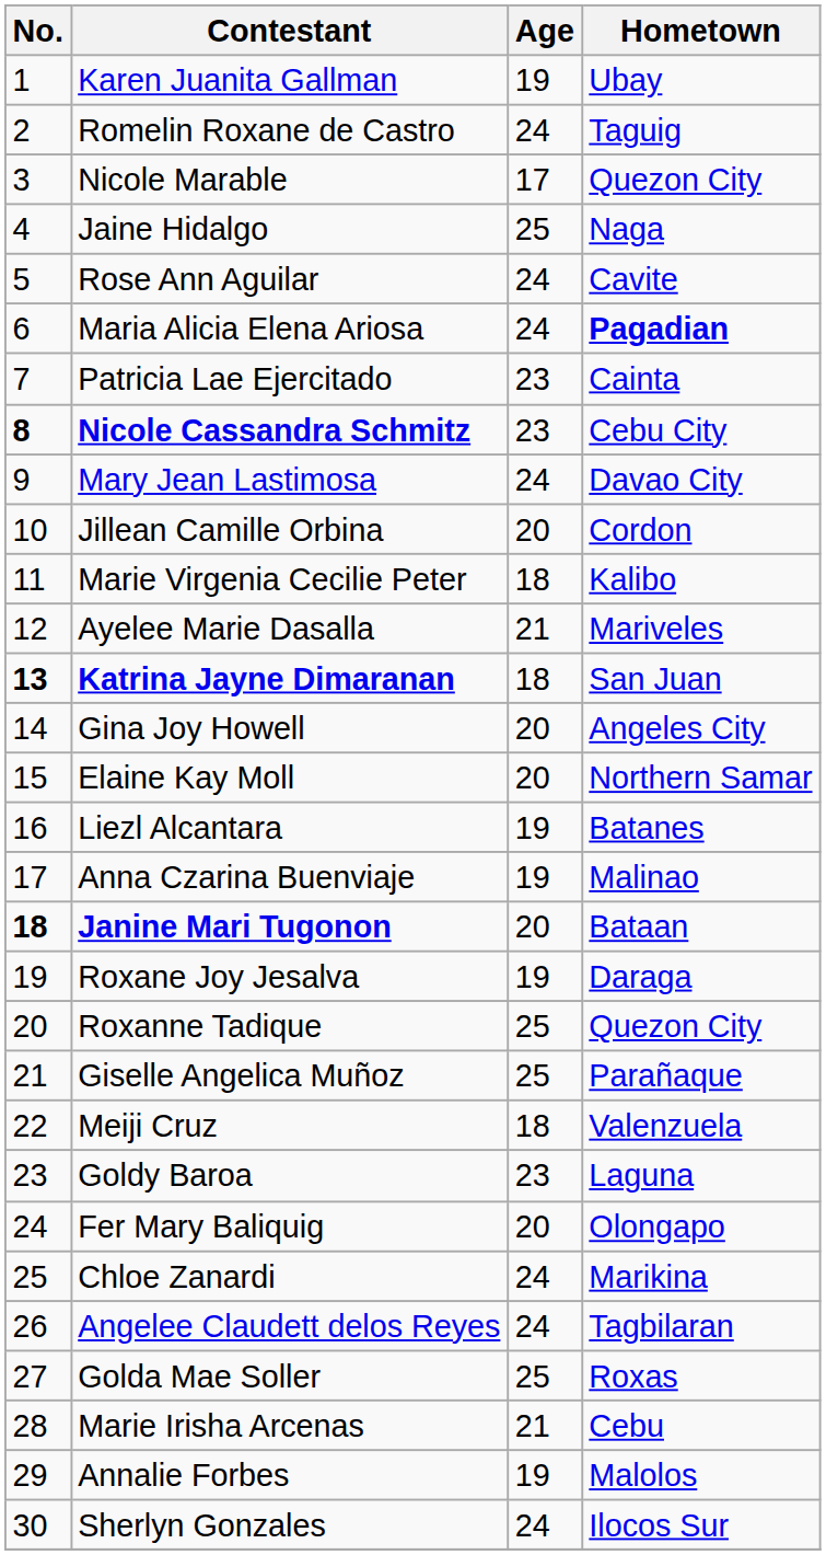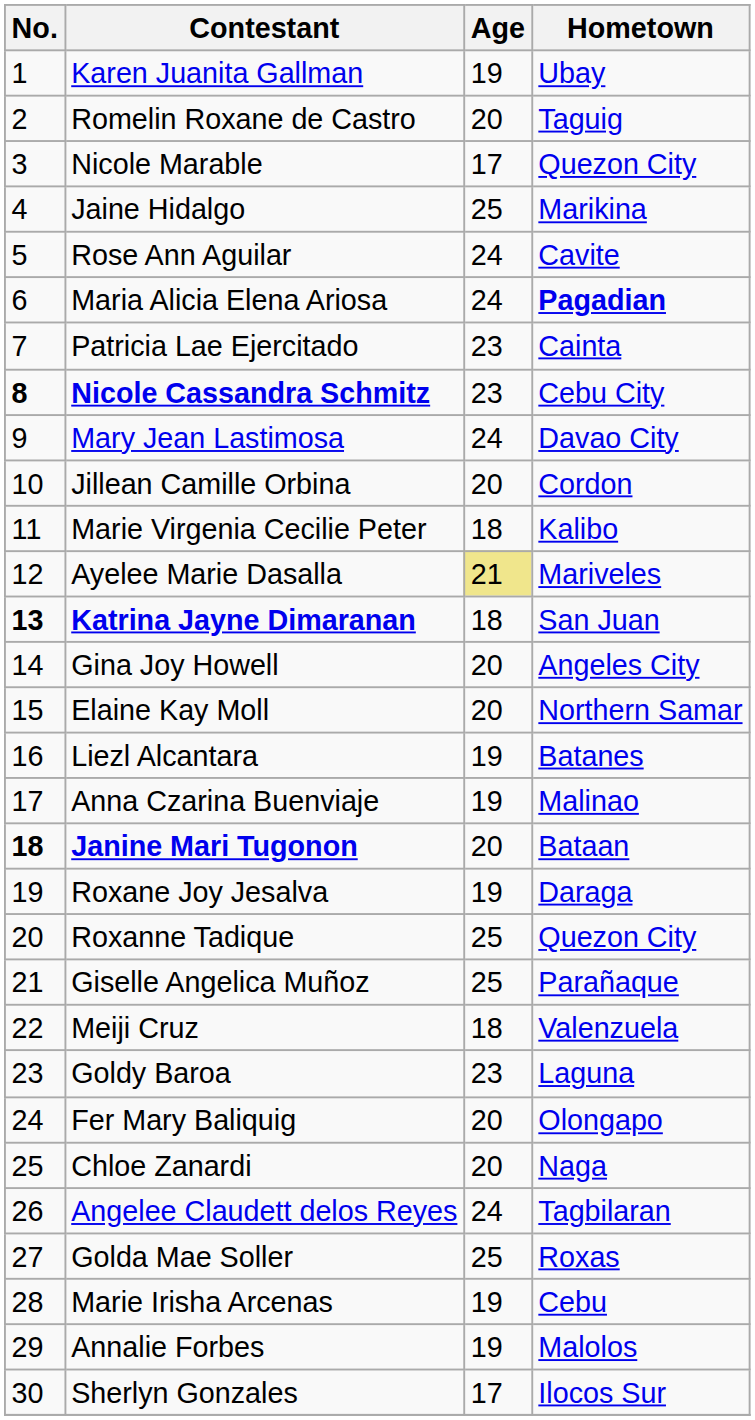 <table class="wikitable sortable" style="font-size: 95%;">
 <tr>
 <th>No.</th>
 <th>Contestant</th>
 <th>Age</th>
 <th>Hometown</th>
 </tr>
 <tr>
 <td>1</td>
 <td><a href='#'>Karen Juanita Gallman</a></td>
 <td>19</td>
 <td><a href='#'>Ubay</a></td>
 </tr>
 <tr>
 <td>2</td>
 <td>Romelin Roxane de Castro</td>
-<td>24</td>
+<td>20</td>
 <td><a href='#'>Taguig</a></td>
 </tr>
 <tr>
 <td>3</td>
 <td>Nicole Marable</td>
 <td>17</td>
 <td><a href='#'>Quezon City</a></td>
 </tr>
 <tr>
 <td>4</td>
 <td>Jaine Hidalgo</td>
 <td>25</td>
-<td><a href='#'>Naga</a></td>
+<td><a href='#'>Marikina</a></td>
 </tr>
 <tr>
 <td>5</td>
 <td>Rose Ann Aguilar</td>
 <td>24</td>
 <td><a href='#'>Cavite</a></td>
 </tr>
 <tr>
 <td>6</td>
 <td>Maria Alicia Elena Ariosa</td>
 <td>24</td>
 <td><strong><a href='#'>Pagadian</a></strong></td>
 </tr>
 <tr>
 <td>7</td>
 <td>Patricia Lae Ejercitado</td>
 <td>23</td>
 <td><a href='#'>Cainta</a></td>
 </tr>
 <tr>
 <td><strong>8</strong></td>
 <td><strong><a href='#'>Nicole Cassandra Schmitz</a></strong></td>
 <td>23</td>
 <td><a href='#'>Cebu City</a></td>
 </tr>
 <tr>
 <td>9</td>
 <td><a href='#'>Mary Jean Lastimosa</a></td>
 <td>24</td>
 <td><a href='#'>Davao City</a></td>
 </tr>
 <tr>
 <td>10</td>
 <td>Jillean Camille Orbina</td>
 <td>20</td>
 <td><a href='#'>Cordon</a></td>
 </tr>
 <tr>
 <td>11</td>
 <td>Marie Virgenia Cecilie Peter</td>
 <td>18</td>
 <td><a href='#'>Kalibo</a></td>
 </tr>
 <tr>
 <td>12</td>
 <td>Ayelee Marie Dasalla</td>
-<td>21</td>
+<td style="background: khaki;">21</td>
 <td><a href='#'>Mariveles</a></td>
 </tr>
 <tr>
 <td><strong>13</strong></td>
 <td><strong><a href='#'>Katrina Jayne Dimaranan</a></strong></td>
 <td>18</td>
 <td><a href='#'>San Juan</a></td>
 </tr>
 <tr>
 <td>14</td>
 <td>Gina Joy Howell</td>
 <td>20</td>
 <td><a href='#'>Angeles City</a></td>
 </tr>
 <tr>
 <td>15</td>
 <td>Elaine Kay Moll</td>
 <td>20</td>
 <td><a href='#'>Northern Samar</a></td>
 </tr>
 <tr>
 <td>16</td>
 <td>Liezl Alcantara</td>
 <td>19</td>
 <td><a href='#'>Batanes</a></td>
 </tr>
 <tr>
 <td>17</td>
 <td>Anna Czarina Buenviaje</td>
 <td>19</td>
 <td><a href='#'>Malinao</a></td>
 </tr>
 <tr>
 <td><strong>18</strong></td>
 <td><strong><a href='#'>Janine Mari Tugonon</a></strong></td>
 <td>20</td>
 <td><a href='#'>Bataan</a></td>
 </tr>
 <tr>
 <td>19</td>
 <td>Roxane Joy Jesalva</td>
 <td>19</td>
 <td><a href='#'>Daraga</a></td>
 </tr>
 <tr>
 <td>20</td>
 <td>Roxanne Tadique</td>
 <td>25</td>
 <td><a href='#'>Quezon City</a></td>
 </tr>
 <tr>
 <td>21</td>
 <td>Giselle Angelica Muñoz</td>
 <td>25</td>
 <td><a href='#'>Parañaque</a></td>
 </tr>
 <tr>
 <td>22</td>
 <td>Meiji Cruz</td>
 <td>18</td>
 <td><a href='#'>Valenzuela</a></td>
 </tr>
 <tr>
 <td>23</td>
 <td>Goldy Baroa</td>
 <td>23</td>
 <td><a href='#'>Laguna</a></td>
 </tr>
 <tr>
 <td>24</td>
 <td>Fer Mary Baliquig</td>
 <td>20</td>
 <td><a href='#'>Olongapo</a></td>
 </tr>
 <tr>
 <td>25</td>
 <td>Chloe Zanardi</td>
-<td>24</td>
-<td><a href='#'>Marikina</a></td>
+<td>20</td>
+<td><a href='#'>Naga</a></td>
 </tr>
 <tr>
 <td>26</td>
 <td><a href='#'>Angelee Claudett delos Reyes</a></td>
 <td>24</td>
 <td><a href='#'>Tagbilaran</a></td>
 </tr>
 <tr>
 <td>27</td>
 <td>Golda Mae Soller</td>
 <td>25</td>
 <td><a href='#'>Roxas</a></td>
 </tr>
 <tr>
 <td>28</td>
 <td>Marie Irisha Arcenas</td>
-<td>21</td>
+<td>19</td>
 <td><a href='#'>Cebu</a></td>
 </tr>
 <tr>
 <td>29</td>
 <td>Annalie Forbes</td>
 <td>19</td>
 <td><a href='#'>Malolos</a></td>
 </tr>
 <tr>
 <td>30</td>
 <td>Sherlyn Gonzales</td>
-<td>24</td>
+<td>17</td>
 <td><a href='#'>Ilocos Sur</a></td>
 </tr>
 <tr>
 </tr>
 </table>
